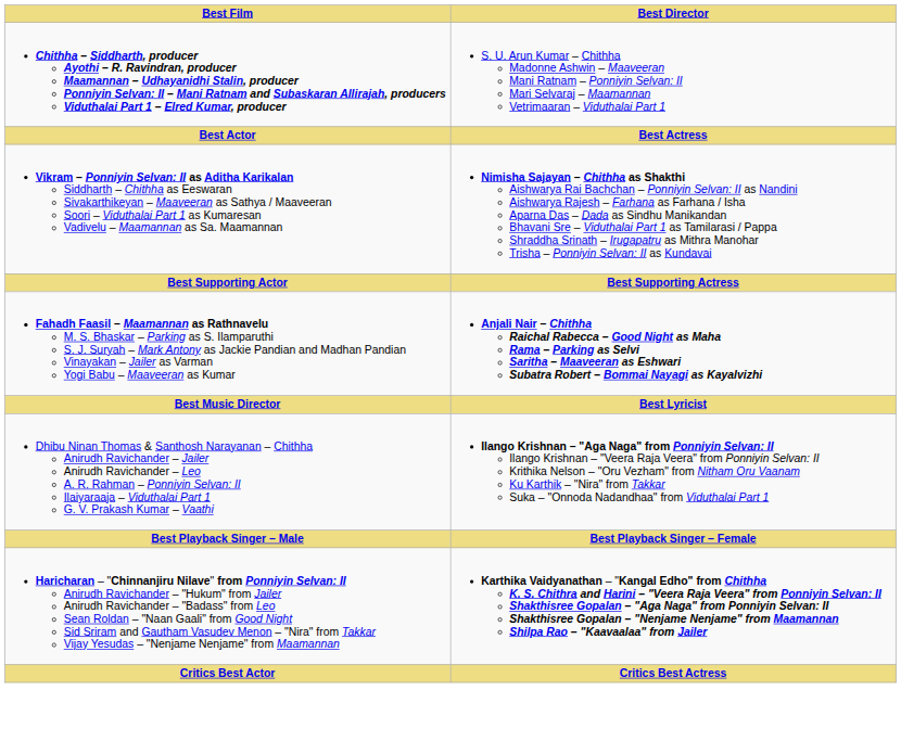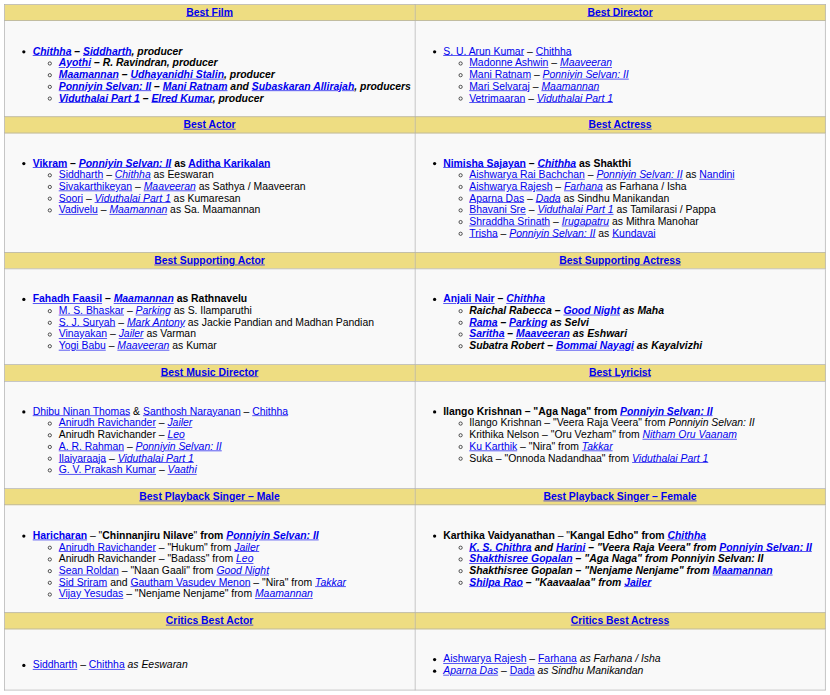 <table class="wikitable" width=100% |>
 <tr>
 <th ! style="background:#eedd82; text-align:center; width:50%;"><a href='#'>Best Film</a></th>
 <th ! style="background:#eedd82; text-align:center; width:50%;"><a href='#'>Best Director</a></th>
 </tr>
 <tr>
 <td valign="top"><br><ul><li><strong><em><a href='#'>Chithha</a><em> – <a href='#'>Siddharth</a>, producer<strong><ul><li></em><a href='#'>Ayothi</a><em> – R. Ravindran, producer</li><li></em><a href='#'>Maamannan</a><em> – <a href='#'>Udhayanidhi Stalin</a>, producer</li><li></em><a href='#'>Ponniyin Selvan: II</a><em> – <a href='#'>Mani Ratnam</a> and <a href='#'>Subaskaran Allirajah</a>, producers</li><li></em><a href='#'>Viduthalai Part 1</a><em> – <a href='#'>Elred Kumar</a>, producer</li></ul></li></ul></td>
 <td valign="top"><br><ul><li></strong><a href='#'>S. U. Arun Kumar</a> – </em><a href='#'>Chithha</a></em></strong><ul><li><a href='#'>Madonne Ashwin</a> – <a href='#'><em>Maaveeran</em></a></li><li><a href='#'>Mani Ratnam</a> – <em><a href='#'>Ponniyin Selvan: II</a></em></li><li><a href='#'>Mari Selvaraj</a> – <em><a href='#'>Maamannan</a></em></li><li><a href='#'>Vetrimaaran</a> – <em><a href='#'>Viduthalai Part 1</a></em></li></ul></li></ul></td>
 </tr>
 <tr>
 <th ! style="background:#eedd82; text-align:center;"><a href='#'>Best Actor</a></th>
 <th ! style="background:#eedd82; text-align:center;"><a href='#'>Best Actress</a></th>
 </tr>
 <tr>
 <td valign="top"><br><ul><li><strong><a href='#'>Vikram</a> – <em><a href='#'>Ponniyin Selvan: II</a></em> as <a href='#'>Aditha Karikalan</a></strong><ul><li><a href='#'>Siddharth</a> – <em><a href='#'>Chithha</a></em> as Eeswaran</li><li><a href='#'>Sivakarthikeyan</a> – <a href='#'><em>Maaveeran</em></a> as Sathya / Maaveeran</li><li><a href='#'>Soori</a> – <em><a href='#'>Viduthalai Part 1</a></em> as Kumaresan</li><li><a href='#'>Vadivelu</a> – <em><a href='#'>Maamannan</a></em> as Sa. Maamannan</li></ul></li></ul></td>
 <td valign="top"><br><ul><li><strong><a href='#'>Nimisha Sajayan</a> – <em><a href='#'>Chithha</a></em> as Shakthi</strong><ul><li><a href='#'>Aishwarya Rai Bachchan</a> – <em><a href='#'>Ponniyin Selvan: II</a></em> as <a href='#'>Nandini</a></li><li><a href='#'>Aishwarya Rajesh</a> – <a href='#'><em>Farhana</em></a> as Farhana / Isha</li><li><a href='#'>Aparna Das</a> – <a href='#'><em>Dada</em></a> as Sindhu Manikandan</li><li><a href='#'>Bhavani Sre</a> – <em><a href='#'>Viduthalai Part 1</a></em> as Tamilarasi / Pappa</li><li><a href='#'>Shraddha Srinath</a> – <em><a href='#'>Irugapatru</a></em> as Mithra Manohar</li><li><a href='#'>Trisha</a> – <em><a href='#'>Ponniyin Selvan: II</a></em> as <a href='#'>Kundavai</a></li></ul></li></ul></td>
 </tr>
 <tr>
 <th ! style="background:#eedd82; text-align:center;"><a href='#'>Best Supporting Actor</a></th>
 <th ! style="background:#eedd82; text-align:center;"><a href='#'>Best Supporting Actress</a></th>
 </tr>
 <tr>
 <td valign="top"><br><ul><li><strong><a href='#'>Fahadh Faasil</a> – <em><a href='#'>Maamannan</a></em> as Rathnavelu</strong><ul><li><a href='#'>M. S. Bhaskar</a> – <a href='#'><em>Parking</em></a> as  S. Ilamparuthi</li><li><a href='#'>S. J. Suryah</a> – <a href='#'><em>Mark Antony</em></a> as Jackie Pandian and Madhan Pandian</li><li><a href='#'>Vinayakan</a> – <a href='#'><em>Jailer</em></a> as Varman</li><li><a href='#'>Yogi Babu</a> – <a href='#'><em>Maaveeran</em></a> as Kumar</li></ul></li></ul></td>
 <td valign="top"><br><ul><li><strong><a href='#'>Anjali Nair</a> – <em><a href='#'>Chithha</a><strong><em><ul><li>Raichal Rabecca – <a href='#'></em>Good Night<em></a> as Maha</li><li><a href='#'>Rama</a> – <a href='#'></em>Parking<em></a> as Selvi</li><li><a href='#'>Saritha</a> – <a href='#'></em>Maaveeran<em></a> as Eshwari</li><li>Subatra Robert – </em><a href='#'>Bommai Nayagi</a><em> as Kayalvizhi</li></ul></li></ul></td>
 </tr>
 <tr>
 <th ! style="background:#eedd82; text-align:center;"><a href='#'>Best Music Director</a></th>
 <th ! style="background:#eedd82; text-align:center;"><a href='#'>Best Lyricist</a></th>
 </tr>
 <tr>
 <td valign="top"><br><ul><li></strong><a href='#'>Dhibu Ninan Thomas</a> & <a href='#'>Santhosh Narayanan</a> – </em><a href='#'>Chithha</a></em></strong><ul><li><a href='#'>Anirudh Ravichander</a> – <a href='#'><em>Jailer</em></a></li><li>Anirudh Ravichander – <a href='#'><em>Leo</em></a></li><li><a href='#'>A. R. Rahman</a> – <a href='#'><em>Ponniyin Selvan: II</em></a></li><li><a href='#'>Ilaiyaraaja</a> – <em><a href='#'>Viduthalai Part 1</a></em></li><li><a href='#'>G. V. Prakash Kumar</a> – <em><a href='#'>Vaathi</a></em></li></ul></li></ul></td>
 <td valign="top"><br><ul><li><strong>Ilango Krishnan – "Aga Naga" from <a href='#'><em>Ponniyin Selvan: II</em></a></strong><ul><li>Ilango Krishnan – "Veera Raja Veera" from <em>Ponniyin Selvan: II</em></li><li>Krithika Nelson – "Oru Vezham" from <em><a href='#'>Nitham Oru Vaanam</a></em></li><li><a href='#'>Ku Karthik</a> – "Nira" from <a href='#'><em>Takkar</em></a></li><li>Suka – "Onnoda Nadandhaa" from <em><a href='#'>Viduthalai Part 1</a></em></li></ul></li></ul></td>
 </tr>
 <tr>
 <th ! style="background:#eedd82; text-align:center;"><a href='#'>Best Playback Singer – Male</a></th>
 <th ! style="background:#eedd82; text-align:center;"><a href='#'>Best Playback Singer – Female</a></th>
 </tr>
 <tr>
 <td valign="top"><br><ul><li><strong><a href='#'>Haricharan</a></strong> – "<strong>Chinnanjiru Nilave</strong>" <strong>from</strong> <strong><a href='#'><em>Ponniyin Selvan: II</em></a></strong><ul><li><a href='#'>Anirudh Ravichander</a> – "Hukum" from <a href='#'><em>Jailer</em></a></li><li>Anirudh Ravichander – "Badass" from <a href='#'><em>Leo</em></a></li><li><a href='#'>Sean Roldan</a> – "Naan Gaali" from <a href='#'><em>Good Night</em></a></li><li><a href='#'>Sid Sriram</a> and <a href='#'>Gautham Vasudev Menon</a> – "Nira" from <a href='#'><em>Takkar</em></a></li><li><a href='#'>Vijay Yesudas</a> – "Nenjame Nenjame" from <a href='#'><em>Maamannan</em></a></li></ul></li></ul></td>
 <td valign="top"><br><ul><li><strong>Karthika Vaidyanathan</strong> – "<strong>Kangal Edho" from <em><a href='#'>Chithha</a><strong><em><ul><li><a href='#'>K. S. Chithra</a> and <a href='#'>Harini</a> – "Veera Raja Veera" from <a href='#'></em>Ponniyin Selvan: II<em></a></li><li><a href='#'>Shakthisree Gopalan</a> – "Aga Naga" from </em>Ponniyin Selvan: II<em></li><li>Shakthisree Gopalan – "Nenjame Nenjame" from <a href='#'></em>Maamannan<em></a></li><li><a href='#'>Shilpa Rao</a> – "Kaavaalaa" from <a href='#'></em>Jailer<em></a></li></ul></li></ul></td>
 </tr>
 <tr>
 <th ! style="background:#eedd82; text-align:center;"><a href='#'>Critics Best Actor</a></th>
 <th ! style="background:#eedd82; text-align:center;"><a href='#'></strong>Critics Best Actress<strong></a></th>
 </tr>
+<tr>
+<td><br><ul><li></strong><a href='#'>Siddharth</a> – </em><a href='#'>Chithha</a><em> as Eeswaran<strong></li></ul></td>
+<td><br><ul><li></strong><a href='#'>Aishwarya Rajesh</a><strong> </strong>– <a href='#'></em>Farhana<em></a> as Farhana / Isha<strong></li><li></strong><a href='#'>Aparna Das</a><strong> </strong>– <a href='#'></em>Dada<em></a> as Sindhu Manikandan<strong></li></ul></td>
+</tr>
 </table>
